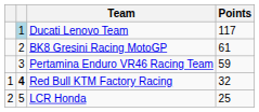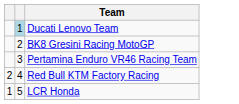 <table class="wikitable" style="font-size: 95%;">
 <tr>
 <th></th>
 <th></th>
 <th>Team</th>
-<th>Points</th>
 </tr>
 <tr>
 <td></td>
 <td align=center style="background: lightblue;">1</td>
 <td> <a href='#'>Ducati Lenovo Team</a></td>
-<td align=left>117</td>
 </tr>
 <tr>
 <td></td>
 <td align=center>2</td>
 <td> <a href='#'>BK8 Gresini Racing MotoGP</a></td>
-<td align=left>61</td>
 </tr>
 <tr>
 <td></td>
 <td align=center>3</td>
 <td> <a href='#'>Pertamina Enduro VR46 Racing Team</a></td>
-<td align=left>59</td>
+</tr>
+<tr>
+<td> 2</td>
+<td align=center>4</td>
+<td> <a href='#'>Red Bull KTM Factory Racing</a></td>
 </tr>
 <tr>
 <td> 1</td>
-<td align=center><strong>4</strong></td>
-<td> <a href='#'>Red Bull KTM Factory Racing</a></td>
-<td align=left>32</td>
-</tr>
-<tr>
-<td> 2</td>
 <td align=center>5</td>
 <td> <a href='#'>LCR Honda</a></td>
-<td align=left>25</td>
 </tr>
 </table>
